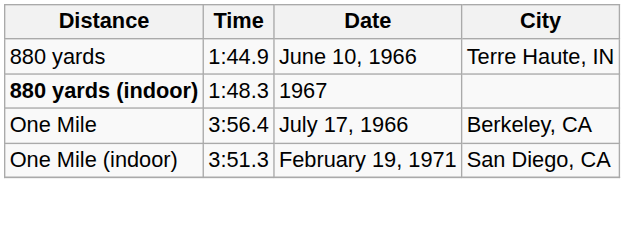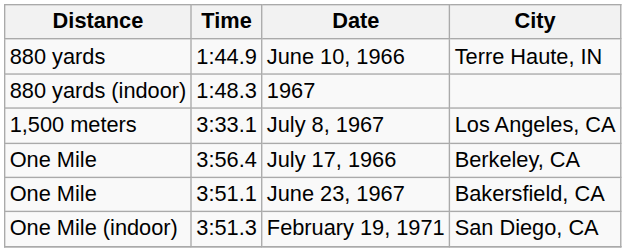 <table class="wikitable">
 <tr>
 <th>Distance</th>
 <th>Time</th>
 <th>Date</th>
 <th>City</th>
 </tr>
 <tr>
 <td>880 yards</td>
 <td>1:44.9</td>
 <td>June 10, 1966</td>
 <td>Terre Haute, IN</td>
 </tr>
 <tr>
-<td><strong>880 yards (indoor)</strong></td>
+<td>880 yards (indoor)</td>
 <td>1:48.3</td>
 <td>1967</td>
 <td></td>
+</tr>
+<tr>
+<td>1,500 meters</td>
+<td>3:33.1</td>
+<td>July 8, 1967</td>
+<td>Los Angeles, CA</td>
 </tr>
 <tr>
 <td>One Mile</td>
 <td>3:56.4</td>
 <td>July 17, 1966</td>
 <td>Berkeley, CA</td>
+</tr>
+<tr>
+<td>One Mile</td>
+<td>3:51.1</td>
+<td>June 23, 1967</td>
+<td>Bakersfield, CA</td>
 </tr>
 <tr>
 <td>One Mile (indoor)</td>
 <td>3:51.3</td>
 <td>February 19, 1971</td>
 <td>San Diego, CA</td>
 </tr>
 <tr>
 </tr>
 </table>
